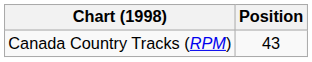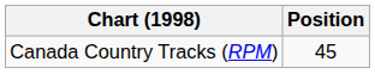 <table class="wikitable sortable">
 <tr>
 <th scope="col">Chart (1998)</th>
 <th scope="col">Position</th>
 </tr>
 <tr>
 <td>Canada Country Tracks (<em><a href='#'>RPM</a></em>)</td>
-<td align="center">43</td>
+<td align="center">45</td>
 </tr>
 </table>
